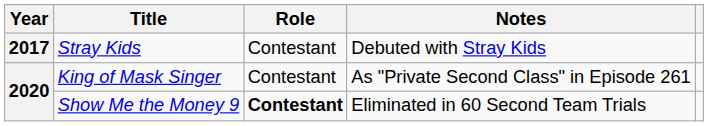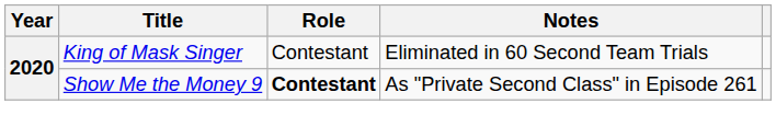 <table class="wikitable plainrowheaders sortable" style=text-align:center">
 <tr>
 <th scope="col">Year</th>
 <th scope="col">Title</th>
 <th scope="col">Role</th>
 <th scope="col">Notes</th>
 <th scope="col" class="unsortable"></th>
 </tr>
 <tr>
-<th scope="row">2017</th>
-<td><em><a href='#'>Stray Kids</a></em></td>
-<td>Contestant</td>
-<td>Debuted with <a href='#'>Stray Kids</a></td>
-<td style="text-align:center"></td>
-</tr>
-<tr>
 <th scope="row" rowspan="2">2020</th>
 <td><em><a href='#'>King of Mask Singer</a></em></td>
 <td>Contestant</td>
-<td>As "Private Second Class" in Episode 261</td>
+<td>Eliminated in 60 Second Team Trials</td>
 <td style="text-align:center"></td>
 </tr>
 <tr>
 <td><em><a href='#'>Show Me the Money 9</a></em></td>
 <td><strong>Contestant</strong></td>
-<td>Eliminated in 60 Second Team Trials</td>
+<td>As "Private Second Class" in Episode 261</td>
 <td style="text-align:center"></td>
 </tr>
 </table>
